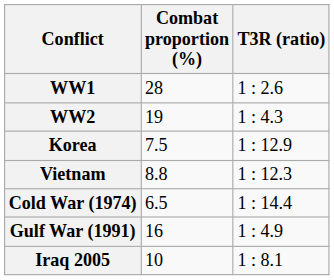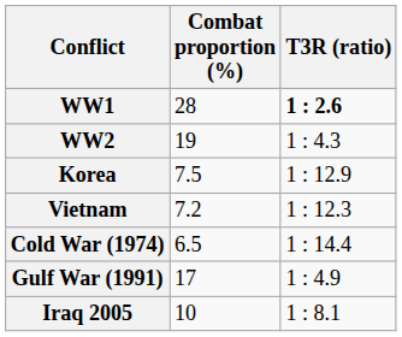 <table class="wikitable floatright">
 <tr>
 <th>Conflict</th>
 <th>Combat<br> proportion<br> (%)</th>
 <th>T3R (ratio)</th>
 </tr>
 <tr>
 <th>WW1</th>
 <td>28</td>
-<td>1 : 2.6</td>
+<td><strong>1 : 2.6</strong></td>
 </tr>
 <tr>
 <th>WW2</th>
 <td>19</td>
 <td>1 : 4.3</td>
 </tr>
 <tr>
 <th>Korea</th>
 <td>7.5</td>
 <td>1 : 12.9</td>
 </tr>
 <tr>
 <th>Vietnam</th>
-<td>8.8</td>
+<td>7.2</td>
 <td>1 : 12.3</td>
 </tr>
 <tr>
 <th>Cold War (1974)</th>
 <td>6.5</td>
 <td>1 : 14.4</td>
 </tr>
 <tr>
 <th>Gulf War (1991)</th>
-<td>16</td>
+<td>17</td>
 <td>1 : 4.9</td>
 </tr>
 <tr>
 <th>Iraq 2005</th>
 <td>10</td>
 <td>1 : 8.1</td>
 </tr>
 </table>
